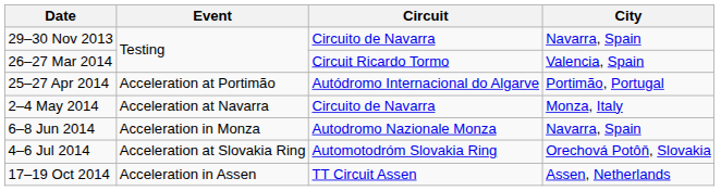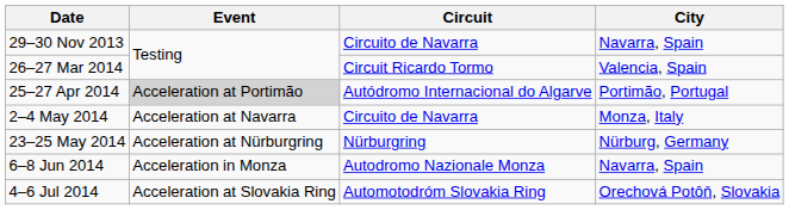 <table class="wikitable">
 <tr>
 <th>Date</th>
 <th>Event</th>
 <th>Circuit</th>
 <th>City</th>
 </tr>
 <tr>
 <td>29–30 Nov 2013</td>
 <td rowspan=2>Testing</td>
 <td><a href='#'>Circuito de Navarra</a></td>
 <td><a href='#'>Navarra</a>, <a href='#'>Spain</a></td>
 </tr>
 <tr>
 <td>26–27 Mar 2014</td>
 <td><a href='#'>Circuit Ricardo Tormo</a></td>
 <td><a href='#'>Valencia</a>, <a href='#'>Spain</a></td>
 </tr>
 <tr>
 <td>25–27 Apr 2014</td>
-<td>Acceleration at Portimão</td>
+<td style="background: lightgrey;">Acceleration at Portimão</td>
 <td><a href='#'>Autódromo Internacional do Algarve</a></td>
 <td><a href='#'>Portimão</a>, <a href='#'>Portugal</a></td>
 </tr>
 <tr>
 <td>2–4 May 2014</td>
 <td>Acceleration at Navarra</td>
 <td><a href='#'>Circuito de Navarra</a></td>
 <td><a href='#'>Monza</a>, <a href='#'>Italy</a></td>
+</tr>
+<tr>
+<td>23–25 May 2014</td>
+<td>Acceleration at Nürburgring</td>
+<td><a href='#'>Nürburgring</a></td>
+<td><a href='#'>Nürburg</a>, <a href='#'>Germany</a></td>
 </tr>
 <tr>
 <td>6–8 Jun 2014</td>
 <td>Acceleration in Monza</td>
 <td><a href='#'>Autodromo Nazionale Monza</a></td>
 <td><a href='#'>Navarra</a>, <a href='#'>Spain</a></td>
 </tr>
 <tr>
 <td>4–6 Jul 2014</td>
 <td>Acceleration at Slovakia Ring</td>
 <td><a href='#'>Automotodróm Slovakia Ring</a></td>
 <td><a href='#'>Orechová Potôň</a>, <a href='#'>Slovakia</a></td>
 </tr>
-<tr>
-<td>17–19 Oct 2014</td>
-<td>Acceleration in Assen</td>
-<td><a href='#'>TT Circuit Assen</a></td>
-<td><a href='#'>Assen</a>, <a href='#'>Netherlands</a></td>
-</tr>
 </table>
